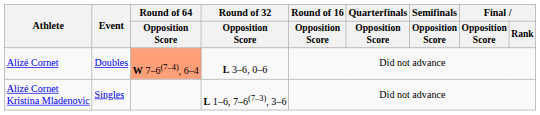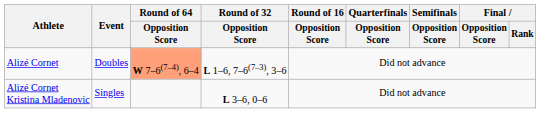 <table class=wikitable style="font-size:90%">
 <tr>
 <th rowspan="2">Athlete</th>
 <th rowspan="2">Event</th>
 <th>Round of 64</th>
 <th>Round of 32</th>
 <th>Round of 16</th>
 <th>Quarterfinals</th>
 <th>Semifinals</th>
 <th colspan=2>Final / </th>
 </tr>
 <tr style="font-size:95%">
 <th>Opposition<br>Score</th>
 <th>Opposition<br>Score</th>
 <th>Opposition<br>Score</th>
 <th>Opposition<br>Score</th>
 <th>Opposition<br>Score</th>
 <th>Opposition<br>Score</th>
 <th>Rank</th>
 </tr>
 <tr align=center>
 <td align=left><a href='#'>Alizé Cornet</a></td>
 <td align=left><a href='#'>Doubles</a></td>
 <td style="background: lightsalmon;"><br><strong>W</strong> 7–6<sup>(7–4)</sup>, 6–4</td>
-<td><br><strong>L</strong> 3–6, 0–6</td>
+<td><br><strong>L</strong> 1–6, 7–6<sup>(7–3)</sup>, 3–6</td>
 <td colspan=5>Did not advance</td>
 </tr>
 <tr align=center>
 <td align=left><a href='#'>Alizé Cornet</a><br><a href='#'>Kristina Mladenovic</a></td>
 <td align=left><a href='#'>Singles</a></td>
 <td></td>
-<td><br><strong>L</strong> 1–6, 7–6<sup>(7–3)</sup>, 3–6</td>
+<td><br><strong>L</strong> 3–6, 0–6</td>
 <td colspan=5>Did not advance</td>
 </tr>
 </table>
